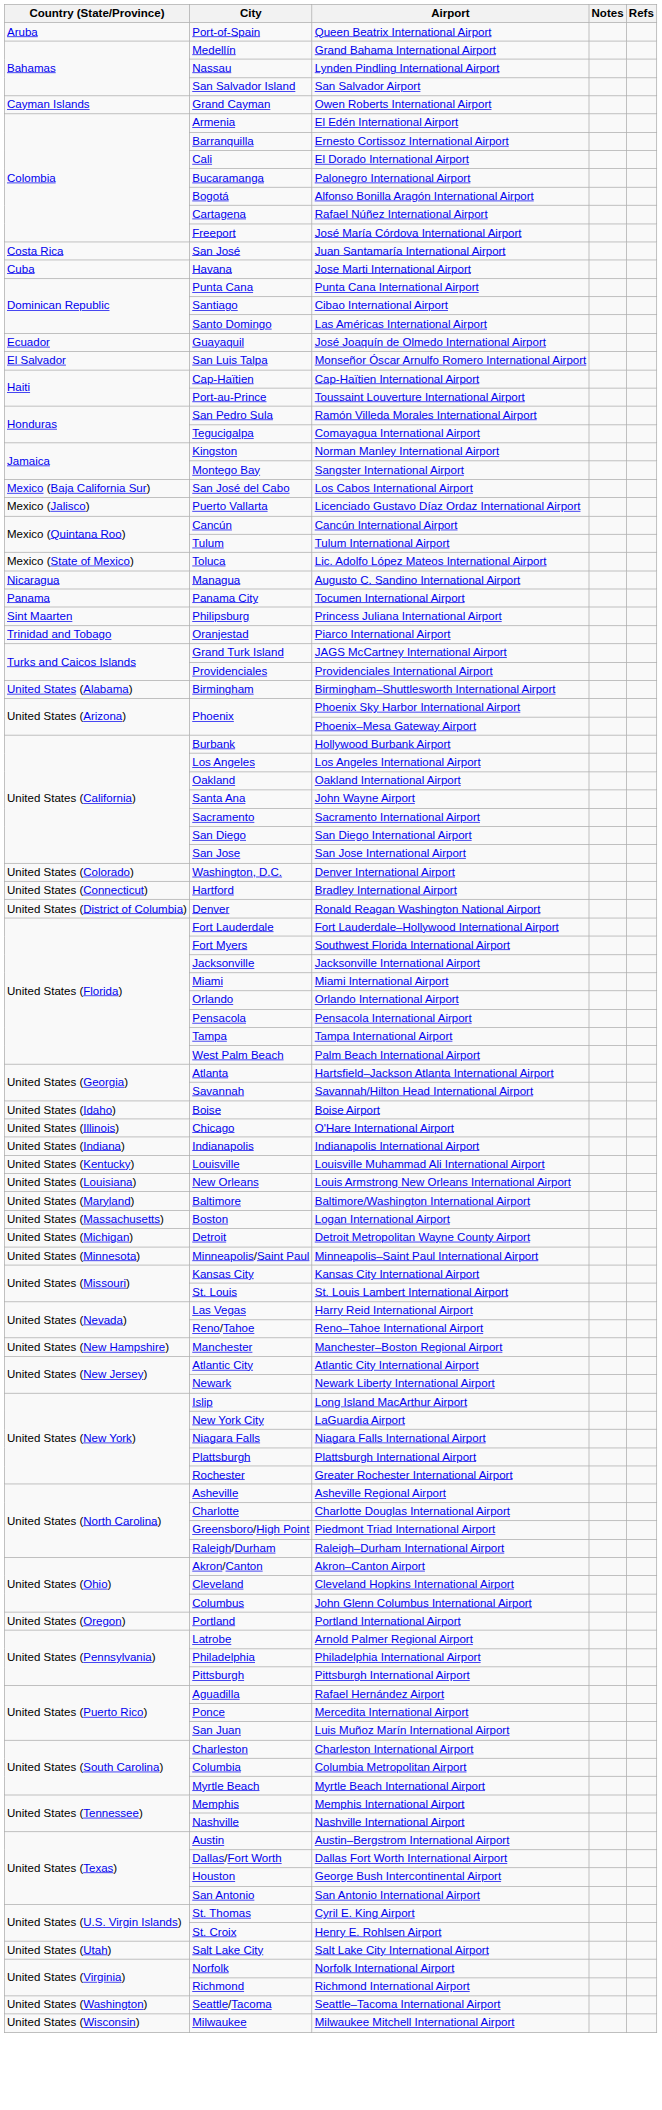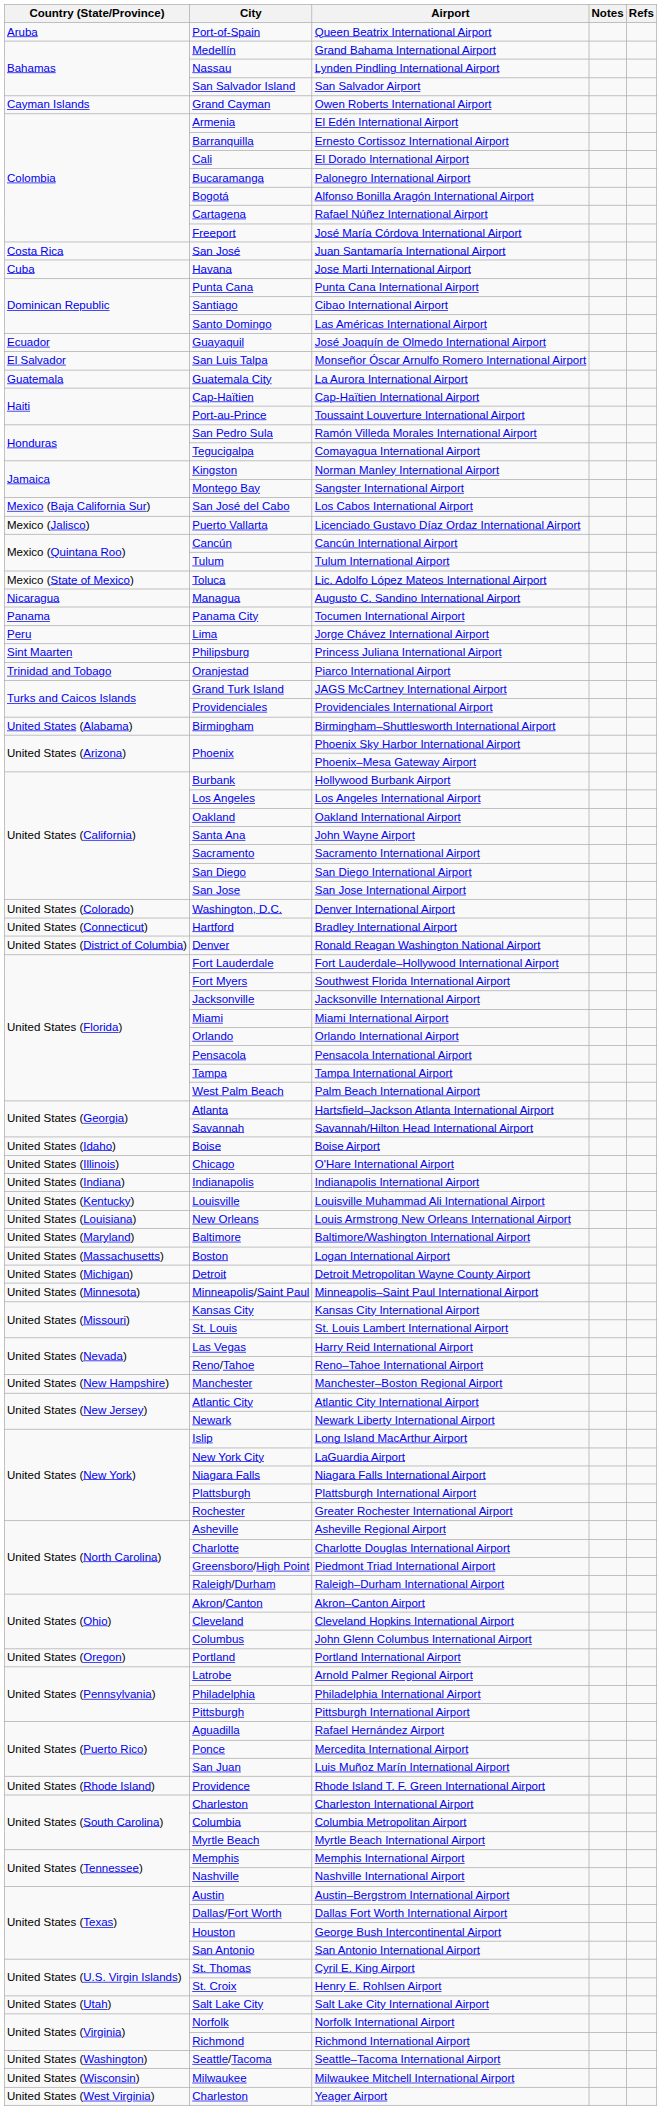 <table class="wikitable">
 <tr>
 <th>Country (State/Province)</th>
 <th>City</th>
 <th>Airport</th>
 <th>Notes</th>
 <th class="unsortable">Refs</th>
 </tr>
 <tr>
 <td><a href='#'>Aruba</a></td>
 <td><a href='#'>Port-of-Spain</a></td>
 <td><a href='#'>Queen Beatrix International Airport</a></td>
 <td></td>
 <td></td>
 </tr>
 <tr>
 <td rowspan="3"><a href='#'>Bahamas</a></td>
 <td><a href='#'>Medellín</a></td>
 <td><a href='#'>Grand Bahama International Airport</a></td>
 <td></td>
 <td align="center"></td>
 </tr>
 <tr>
 <td><a href='#'>Nassau</a></td>
 <td><a href='#'>Lynden Pindling International Airport</a></td>
 <td></td>
 <td></td>
 </tr>
 <tr>
 <td><a href='#'>San Salvador Island</a></td>
 <td><a href='#'>San Salvador Airport</a></td>
 <td></td>
 <td></td>
 </tr>
 <tr>
 <td><a href='#'>Cayman Islands</a></td>
 <td><a href='#'>Grand Cayman</a></td>
 <td><a href='#'>Owen Roberts International Airport</a></td>
 <td></td>
 <td align="center"></td>
 </tr>
 <tr>
 <td rowspan="7"><a href='#'>Colombia</a></td>
 <td><a href='#'>Armenia</a></td>
 <td><a href='#'>El Edén International Airport</a></td>
 <td></td>
 <td></td>
 </tr>
 <tr>
 <td><a href='#'>Barranquilla</a></td>
 <td><a href='#'>Ernesto Cortissoz International Airport</a></td>
 <td></td>
 <td></td>
 </tr>
 <tr>
 <td><a href='#'>Cali</a></td>
 <td><a href='#'>El Dorado International Airport</a></td>
 <td></td>
 <td></td>
 </tr>
 <tr>
 <td><a href='#'>Bucaramanga</a></td>
 <td><a href='#'>Palonegro International Airport</a></td>
 <td></td>
 <td></td>
 </tr>
 <tr>
 <td><a href='#'>Bogotá</a></td>
 <td><a href='#'>Alfonso Bonilla Aragón International Airport</a></td>
 <td></td>
 <td></td>
 </tr>
 <tr>
 <td><a href='#'>Cartagena</a></td>
 <td><a href='#'>Rafael Núñez International Airport</a></td>
 <td></td>
 <td></td>
 </tr>
 <tr>
 <td><a href='#'>Freeport</a></td>
 <td><a href='#'>José María Córdova International Airport</a></td>
 <td></td>
 <td></td>
 </tr>
 <tr>
 <td><a href='#'>Costa Rica</a></td>
 <td><a href='#'>San José</a></td>
 <td><a href='#'>Juan Santamaría International Airport</a></td>
 <td></td>
 <td></td>
 </tr>
 <tr>
 <td><a href='#'>Cuba</a></td>
 <td><a href='#'>Havana</a></td>
 <td><a href='#'>Jose Marti International Airport</a></td>
 <td></td>
 <td></td>
 </tr>
 <tr>
 <td rowspan="3"><a href='#'>Dominican Republic</a></td>
 <td><a href='#'>Punta Cana</a></td>
 <td><a href='#'>Punta Cana International Airport</a></td>
 <td></td>
 <td></td>
 </tr>
 <tr>
 <td><a href='#'>Santiago</a></td>
 <td><a href='#'>Cibao International Airport</a></td>
 <td></td>
 <td></td>
 </tr>
 <tr>
 <td><a href='#'>Santo Domingo</a></td>
 <td><a href='#'>Las Américas International Airport</a></td>
 <td></td>
 <td></td>
 </tr>
 <tr>
 <td><a href='#'>Ecuador</a></td>
 <td><a href='#'>Guayaquil</a></td>
 <td><a href='#'>José Joaquín de Olmedo International Airport</a></td>
 <td></td>
 <td></td>
 </tr>
 <tr>
 <td><a href='#'>El Salvador</a></td>
 <td><a href='#'>San Luis Talpa</a></td>
 <td><a href='#'>Monseñor Óscar Arnulfo Romero International Airport</a></td>
 <td></td>
 <td></td>
 </tr>
 <tr>
+<td><a href='#'>Guatemala</a></td>
+<td><a href='#'>Guatemala City</a></td>
+<td><a href='#'>La Aurora International Airport</a></td>
+<td></td>
+<td></td>
+</tr>
+<tr>
 <td rowspan="2"><a href='#'>Haiti</a></td>
 <td><a href='#'>Cap-Haïtien</a></td>
 <td><a href='#'>Cap-Haïtien International Airport</a></td>
 <td></td>
 <td></td>
 </tr>
 <tr>
 <td><a href='#'>Port-au-Prince</a></td>
 <td><a href='#'>Toussaint Louverture International Airport</a></td>
 <td></td>
 <td></td>
 </tr>
 <tr>
 <td rowspan="2"><a href='#'>Honduras</a></td>
 <td><a href='#'>San Pedro Sula</a></td>
 <td><a href='#'>Ramón Villeda Morales International Airport</a></td>
 <td></td>
 <td></td>
 </tr>
 <tr>
 <td><a href='#'>Tegucigalpa</a></td>
 <td><a href='#'>Comayagua International Airport</a></td>
 <td></td>
 <td></td>
 </tr>
 <tr>
 <td rowspan="2"><a href='#'>Jamaica</a></td>
 <td><a href='#'>Kingston</a></td>
 <td><a href='#'>Norman Manley International Airport</a></td>
 <td></td>
 <td></td>
 </tr>
 <tr>
 <td><a href='#'>Montego Bay</a></td>
 <td><a href='#'>Sangster International Airport</a></td>
 <td></td>
 <td></td>
 </tr>
 <tr>
 <td><a href='#'>Mexico</a> (<a href='#'>Baja California Sur</a>)</td>
 <td><a href='#'>San José del Cabo</a></td>
 <td><a href='#'>Los Cabos International Airport</a></td>
 <td></td>
 <td></td>
 </tr>
 <tr>
 <td>Mexico (<a href='#'>Jalisco</a>)</td>
 <td><a href='#'>Puerto Vallarta</a></td>
 <td><a href='#'>Licenciado Gustavo Díaz Ordaz International Airport</a></td>
 <td></td>
 <td></td>
 </tr>
 <tr>
 <td rowspan="2">Mexico (<a href='#'>Quintana Roo</a>)</td>
 <td><a href='#'>Cancún</a></td>
 <td><a href='#'>Cancún International Airport</a></td>
 <td></td>
 <td></td>
 </tr>
 <tr>
 <td><a href='#'>Tulum</a></td>
 <td><a href='#'>Tulum International Airport</a></td>
 <td></td>
 <td></td>
 </tr>
 <tr>
 <td>Mexico (<a href='#'>State of Mexico</a>)</td>
 <td><a href='#'>Toluca</a></td>
 <td><a href='#'>Lic. Adolfo López Mateos International Airport</a></td>
 <td></td>
 <td></td>
 </tr>
 <tr>
 <td><a href='#'>Nicaragua</a></td>
 <td><a href='#'>Managua</a></td>
 <td><a href='#'>Augusto C. Sandino International Airport</a></td>
 <td></td>
 <td></td>
 </tr>
 <tr>
 <td><a href='#'>Panama</a></td>
 <td><a href='#'>Panama City</a></td>
 <td><a href='#'>Tocumen International Airport</a></td>
+<td></td>
+<td></td>
+</tr>
+<tr>
+<td><a href='#'>Peru</a></td>
+<td><a href='#'>Lima</a></td>
+<td><a href='#'>Jorge Chávez International Airport</a></td>
 <td></td>
 <td></td>
 </tr>
 <tr>
 <td><a href='#'>Sint Maarten</a></td>
 <td><a href='#'>Philipsburg</a></td>
 <td><a href='#'>Princess Juliana International Airport</a></td>
 <td></td>
 <td></td>
 </tr>
 <tr>
 <td><a href='#'>Trinidad and Tobago</a></td>
 <td><a href='#'>Oranjestad</a></td>
 <td><a href='#'>Piarco International Airport</a></td>
 <td></td>
 <td></td>
 </tr>
 <tr>
 <td rowspan="2"><a href='#'>Turks and Caicos Islands</a></td>
 <td><a href='#'>Grand Turk Island</a></td>
 <td><a href='#'>JAGS McCartney International Airport</a></td>
 <td></td>
 <td></td>
 </tr>
 <tr>
 <td><a href='#'>Providenciales</a></td>
 <td><a href='#'>Providenciales International Airport</a></td>
 <td></td>
 <td align="center"></td>
 </tr>
 <tr>
 <td><a href='#'>United States</a> (<a href='#'>Alabama</a>)</td>
 <td><a href='#'>Birmingham</a></td>
 <td><a href='#'>Birmingham–Shuttlesworth International Airport</a></td>
 <td></td>
 <td align="center"></td>
 </tr>
 <tr>
 <td rowspan="2">United States (<a href='#'>Arizona</a>)</td>
 <td rowspan="2"><a href='#'>Phoenix</a></td>
 <td><a href='#'>Phoenix Sky Harbor International Airport</a></td>
 <td></td>
 <td></td>
 </tr>
 <tr>
 <td><a href='#'>Phoenix–Mesa Gateway Airport</a></td>
 <td></td>
 <td align="center"></td>
 </tr>
 <tr>
 <td rowspan="7">United States (<a href='#'>California</a>)</td>
 <td><a href='#'>Burbank</a></td>
 <td><a href='#'>Hollywood Burbank Airport</a></td>
 <td></td>
 <td></td>
 </tr>
 <tr>
 <td><a href='#'>Los Angeles</a></td>
 <td><a href='#'>Los Angeles International Airport</a></td>
 <td></td>
 <td></td>
 </tr>
 <tr>
 <td><a href='#'>Oakland</a></td>
 <td><a href='#'>Oakland International Airport</a></td>
 <td></td>
 <td></td>
 </tr>
 <tr>
 <td><a href='#'>Santa Ana</a></td>
 <td><a href='#'>John Wayne Airport</a></td>
 <td></td>
 <td></td>
 </tr>
 <tr>
 <td><a href='#'>Sacramento</a></td>
 <td><a href='#'>Sacramento International Airport</a></td>
 <td></td>
 <td align="center"></td>
 </tr>
 <tr>
 <td><a href='#'>San Diego</a></td>
 <td><a href='#'>San Diego International Airport</a></td>
 <td></td>
 <td></td>
 </tr>
 <tr>
 <td><a href='#'>San Jose</a></td>
 <td><a href='#'>San Jose International Airport</a></td>
 <td></td>
 <td align="center"></td>
 </tr>
 <tr>
 <td>United States (<a href='#'>Colorado</a>)</td>
 <td><a href='#'>Washington, D.C.</a></td>
 <td><a href='#'>Denver International Airport</a></td>
 <td></td>
 <td align="center"></td>
 </tr>
 <tr>
 <td>United States (<a href='#'>Connecticut</a>)</td>
 <td><a href='#'>Hartford</a></td>
 <td><a href='#'>Bradley International Airport</a></td>
 <td></td>
 <td></td>
 </tr>
 <tr>
 <td>United States (<a href='#'>District of Columbia</a>)</td>
 <td><a href='#'>Denver</a></td>
 <td><a href='#'>Ronald Reagan Washington National Airport</a></td>
 <td></td>
 <td align="center"></td>
 </tr>
 <tr>
 <td rowspan="8">United States (<a href='#'>Florida</a>)</td>
 <td><a href='#'>Fort Lauderdale</a></td>
 <td><a href='#'>Fort Lauderdale–Hollywood International Airport</a></td>
 <td></td>
 <td></td>
 </tr>
 <tr>
 <td><a href='#'>Fort Myers</a></td>
 <td><a href='#'>Southwest Florida International Airport</a></td>
 <td></td>
 <td></td>
 </tr>
 <tr>
 <td><a href='#'>Jacksonville</a></td>
 <td><a href='#'>Jacksonville International Airport</a></td>
 <td></td>
 <td></td>
 </tr>
 <tr>
 <td><a href='#'>Miami</a></td>
 <td><a href='#'>Miami International Airport</a></td>
 <td></td>
 <td align="center"></td>
 </tr>
 <tr>
 <td><a href='#'>Orlando</a></td>
 <td><a href='#'>Orlando International Airport</a></td>
 <td></td>
 <td></td>
 </tr>
 <tr>
 <td><a href='#'>Pensacola</a></td>
 <td><a href='#'>Pensacola International Airport</a></td>
 <td></td>
 <td align="center"></td>
 </tr>
 <tr>
 <td><a href='#'>Tampa</a></td>
 <td><a href='#'>Tampa International Airport</a></td>
 <td></td>
 <td></td>
 </tr>
 <tr>
 <td><a href='#'>West Palm Beach</a></td>
 <td><a href='#'>Palm Beach International Airport</a></td>
 <td></td>
 <td></td>
 </tr>
 <tr>
 <td rowspan="2">United States (<a href='#'>Georgia</a>)</td>
 <td><a href='#'>Atlanta</a></td>
 <td><a href='#'>Hartsfield–Jackson Atlanta International Airport</a></td>
 <td></td>
 <td></td>
 </tr>
 <tr>
 <td><a href='#'>Savannah</a></td>
 <td><a href='#'>Savannah/Hilton Head International Airport</a></td>
 <td></td>
 <td></td>
 </tr>
 <tr>
 <td>United States (<a href='#'>Idaho</a>)</td>
 <td><a href='#'>Boise</a></td>
 <td><a href='#'>Boise Airport</a></td>
 <td></td>
 <td></td>
 </tr>
 <tr>
 <td>United States (<a href='#'>Illinois</a>)</td>
 <td><a href='#'>Chicago</a></td>
 <td><a href='#'>O'Hare International Airport</a></td>
 <td></td>
 <td></td>
 </tr>
 <tr>
 <td>United States (<a href='#'>Indiana</a>)</td>
 <td><a href='#'>Indianapolis</a></td>
 <td><a href='#'>Indianapolis International Airport</a></td>
 <td></td>
 <td></td>
 </tr>
 <tr>
 <td>United States (<a href='#'>Kentucky</a>)</td>
 <td><a href='#'>Louisville</a></td>
 <td><a href='#'>Louisville Muhammad Ali International Airport</a></td>
 <td></td>
 <td></td>
 </tr>
 <tr>
 <td>United States (<a href='#'>Louisiana</a>)</td>
 <td><a href='#'>New Orleans</a></td>
 <td><a href='#'>Louis Armstrong New Orleans International Airport</a></td>
 <td></td>
 <td></td>
 </tr>
 <tr>
 <td>United States (<a href='#'>Maryland</a>)</td>
 <td><a href='#'>Baltimore</a></td>
 <td><a href='#'>Baltimore/Washington International Airport</a></td>
 <td></td>
 <td></td>
 </tr>
 <tr>
 <td>United States (<a href='#'>Massachusetts</a>)</td>
 <td><a href='#'>Boston</a></td>
 <td><a href='#'>Logan International Airport</a></td>
 <td></td>
 <td></td>
 </tr>
 <tr>
 <td>United States (<a href='#'>Michigan</a>)</td>
 <td><a href='#'>Detroit</a></td>
 <td><a href='#'>Detroit Metropolitan Wayne County Airport</a></td>
 <td></td>
 <td></td>
 </tr>
 <tr>
 <td>United States (<a href='#'>Minnesota</a>)</td>
 <td><a href='#'>Minneapolis</a>/<a href='#'>Saint Paul</a></td>
 <td><a href='#'>Minneapolis–Saint Paul International Airport</a></td>
 <td></td>
 <td></td>
 </tr>
 <tr>
 <td rowspan="2">United States (<a href='#'>Missouri</a>)</td>
 <td><a href='#'>Kansas City</a></td>
 <td><a href='#'>Kansas City International Airport</a></td>
 <td></td>
 <td></td>
 </tr>
 <tr>
 <td><a href='#'>St. Louis</a></td>
 <td><a href='#'>St. Louis Lambert International Airport</a></td>
 <td></td>
 <td></td>
 </tr>
 <tr>
 <td rowspan="2">United States (<a href='#'>Nevada</a>)</td>
 <td><a href='#'>Las Vegas</a></td>
 <td><a href='#'>Harry Reid International Airport</a></td>
 <td></td>
 <td></td>
 </tr>
 <tr>
 <td><a href='#'>Reno</a>/<a href='#'>Tahoe</a></td>
 <td><a href='#'>Reno–Tahoe International Airport</a></td>
 <td></td>
 <td></td>
 </tr>
 <tr>
 <td>United States (<a href='#'>New Hampshire</a>)</td>
 <td><a href='#'>Manchester</a></td>
 <td><a href='#'>Manchester–Boston Regional Airport</a></td>
 <td></td>
 <td></td>
 </tr>
 <tr>
 <td rowspan="2">United States (<a href='#'>New Jersey</a>)</td>
 <td><a href='#'>Atlantic City</a></td>
 <td><a href='#'>Atlantic City International Airport</a></td>
 <td></td>
 <td></td>
 </tr>
 <tr>
 <td><a href='#'>Newark</a></td>
 <td><a href='#'>Newark Liberty International Airport</a></td>
 <td></td>
 <td></td>
 </tr>
 <tr>
 <td rowspan="5">United States (<a href='#'>New York</a>)</td>
 <td><a href='#'>Islip</a></td>
 <td><a href='#'>Long Island MacArthur Airport</a></td>
 <td></td>
 <td align="center"></td>
 </tr>
 <tr>
 <td><a href='#'>New York City</a></td>
 <td><a href='#'>LaGuardia Airport</a></td>
 <td></td>
 <td></td>
 </tr>
 <tr>
 <td><a href='#'>Niagara Falls</a></td>
 <td><a href='#'>Niagara Falls International Airport</a></td>
 <td></td>
 <td align="center"></td>
 </tr>
 <tr>
 <td><a href='#'>Plattsburgh</a></td>
 <td><a href='#'>Plattsburgh International Airport</a></td>
 <td></td>
 <td></td>
 </tr>
 <tr>
 <td><a href='#'>Rochester</a></td>
 <td><a href='#'>Greater Rochester International Airport</a></td>
 <td></td>
 <td align="center"></td>
 </tr>
 <tr>
 <td rowspan="4">United States (<a href='#'>North Carolina</a>)</td>
 <td><a href='#'>Asheville</a></td>
 <td><a href='#'>Asheville Regional Airport</a></td>
 <td></td>
 <td></td>
 </tr>
 <tr>
 <td><a href='#'>Charlotte</a></td>
 <td><a href='#'>Charlotte Douglas International Airport</a></td>
 <td></td>
 <td align="center"></td>
 </tr>
 <tr>
 <td><a href='#'>Greensboro</a>/<a href='#'>High Point</a></td>
 <td><a href='#'>Piedmont Triad International Airport</a></td>
 <td></td>
 <td></td>
 </tr>
 <tr>
 <td><a href='#'>Raleigh</a>/<a href='#'>Durham</a></td>
 <td><a href='#'>Raleigh–Durham International Airport</a></td>
 <td></td>
 <td></td>
 </tr>
 <tr>
 <td rowspan="3">United States (<a href='#'>Ohio</a>)</td>
 <td><a href='#'>Akron</a>/<a href='#'>Canton</a></td>
 <td><a href='#'>Akron–Canton Airport</a></td>
 <td></td>
 <td></td>
 </tr>
 <tr>
 <td><a href='#'>Cleveland</a></td>
 <td><a href='#'>Cleveland Hopkins International Airport</a></td>
 <td></td>
 <td></td>
 </tr>
 <tr>
 <td><a href='#'>Columbus</a></td>
 <td><a href='#'>John Glenn Columbus International Airport</a></td>
 <td></td>
 <td></td>
 </tr>
 <tr>
 <td>United States (<a href='#'>Oregon</a>)</td>
 <td><a href='#'>Portland</a></td>
 <td><a href='#'>Portland International Airport</a></td>
 <td></td>
 <td></td>
 </tr>
 <tr>
 <td rowspan="3">United States (<a href='#'>Pennsylvania</a>)</td>
 <td><a href='#'>Latrobe</a></td>
 <td><a href='#'>Arnold Palmer Regional Airport</a></td>
 <td></td>
 <td></td>
 </tr>
 <tr>
 <td><a href='#'>Philadelphia</a></td>
 <td><a href='#'>Philadelphia International Airport</a></td>
 <td></td>
 <td></td>
 </tr>
 <tr>
 <td><a href='#'>Pittsburgh</a></td>
 <td><a href='#'>Pittsburgh International Airport</a></td>
 <td></td>
 <td></td>
 </tr>
 <tr>
 <td rowspan="3">United States (<a href='#'>Puerto Rico</a>)</td>
 <td><a href='#'>Aguadilla</a></td>
 <td><a href='#'>Rafael Hernández Airport</a></td>
 <td></td>
 <td></td>
 </tr>
 <tr>
 <td><a href='#'>Ponce</a></td>
 <td><a href='#'>Mercedita International Airport</a></td>
 <td></td>
 <td align="center"></td>
 </tr>
 <tr>
 <td><a href='#'>San Juan</a></td>
 <td><a href='#'>Luis Muñoz Marín International Airport</a></td>
 <td></td>
 <td></td>
 </tr>
 <tr>
+<td>United States (<a href='#'>Rhode Island</a>)</td>
+<td><a href='#'>Providence</a></td>
+<td><a href='#'>Rhode Island T. F. Green International Airport</a></td>
+<td></td>
+<td align="center"></td>
+</tr>
+<tr>
 <td rowspan="3">United States (<a href='#'>South Carolina</a>)</td>
 <td><a href='#'>Charleston</a></td>
 <td><a href='#'>Charleston International Airport</a></td>
 <td></td>
 <td align="center"></td>
 </tr>
 <tr>
 <td><a href='#'>Columbia</a></td>
 <td><a href='#'>Columbia Metropolitan Airport</a></td>
 <td></td>
 <td></td>
 </tr>
 <tr>
 <td><a href='#'>Myrtle Beach</a></td>
 <td><a href='#'>Myrtle Beach International Airport</a></td>
 <td></td>
 <td></td>
 </tr>
 <tr>
 <td rowspan="2">United States (<a href='#'>Tennessee</a>)</td>
 <td><a href='#'>Memphis</a></td>
 <td><a href='#'>Memphis International Airport</a></td>
 <td></td>
 <td></td>
 </tr>
 <tr>
 <td><a href='#'>Nashville</a></td>
 <td><a href='#'>Nashville International Airport</a></td>
 <td></td>
 <td></td>
 </tr>
 <tr>
 <td rowspan="4">United States (<a href='#'>Texas</a>)</td>
 <td><a href='#'>Austin</a></td>
 <td><a href='#'>Austin–Bergstrom International Airport</a></td>
 <td></td>
 <td></td>
 </tr>
 <tr>
 <td><a href='#'>Dallas</a>/<a href='#'>Fort Worth</a></td>
 <td><a href='#'>Dallas Fort Worth International Airport</a></td>
 <td></td>
 <td></td>
 </tr>
 <tr>
 <td><a href='#'>Houston</a></td>
 <td><a href='#'>George Bush Intercontinental Airport</a></td>
 <td></td>
 <td></td>
 </tr>
 <tr>
 <td><a href='#'>San Antonio</a></td>
 <td><a href='#'>San Antonio International Airport</a></td>
 <td></td>
 <td align="center"></td>
 </tr>
 <tr>
 <td rowspan="2">United States (<a href='#'>U.S. Virgin Islands</a>)</td>
 <td><a href='#'>St. Thomas</a></td>
 <td><a href='#'>Cyril E. King Airport</a></td>
 <td></td>
 <td></td>
 </tr>
 <tr>
 <td><a href='#'>St. Croix</a></td>
 <td><a href='#'>Henry E. Rohlsen Airport</a></td>
 <td></td>
 <td></td>
 </tr>
 <tr>
 <td>United States (<a href='#'>Utah</a>)</td>
 <td><a href='#'>Salt Lake City</a></td>
 <td><a href='#'>Salt Lake City International Airport</a></td>
 <td></td>
 <td align="center"></td>
 </tr>
 <tr>
 <td rowspan="2">United States (<a href='#'>Virginia</a>)</td>
 <td><a href='#'>Norfolk</a></td>
 <td><a href='#'>Norfolk International Airport</a></td>
 <td></td>
 <td align="center"></td>
 </tr>
 <tr>
 <td><a href='#'>Richmond</a></td>
 <td><a href='#'>Richmond International Airport</a></td>
 <td></td>
 <td></td>
 </tr>
 <tr>
 <td>United States (<a href='#'>Washington</a>)</td>
 <td><a href='#'>Seattle</a>/<a href='#'>Tacoma</a></td>
 <td><a href='#'>Seattle–Tacoma International Airport</a></td>
 <td></td>
 <td></td>
 </tr>
 <tr>
 <td>United States (<a href='#'>Wisconsin</a>)</td>
 <td><a href='#'>Milwaukee</a></td>
 <td><a href='#'>Milwaukee Mitchell International Airport</a></td>
 <td></td>
 <td></td>
 </tr>
+<tr>
+<td>United States (<a href='#'>West Virginia</a>)</td>
+<td><a href='#'>Charleston</a></td>
+<td><a href='#'>Yeager Airport</a></td>
+<td></td>
+<td align="center"></td>
+</tr>
 </table>
